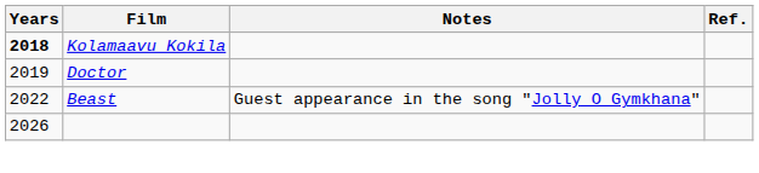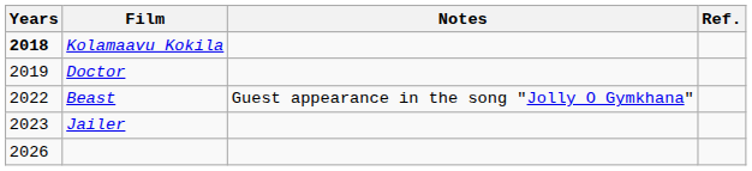 <table class="wikitable">
 <tr>
 <th>Years</th>
 <th>Film</th>
 <th>Notes</th>
 <th>Ref.</th>
 </tr>
 <tr>
 <td><strong>2018</strong></td>
 <td><em><a href='#'>Kolamaavu Kokila</a></em></td>
 <td></td>
 <td></td>
 </tr>
 <tr>
 <td>2019</td>
 <td><em><a href='#'>Doctor</a></em></td>
 <td></td>
 <td></td>
 </tr>
 <tr>
 <td>2022</td>
 <td><a href='#'><em>Beast</em></a></td>
 <td>Guest appearance in the song "<a href='#'>Jolly O Gymkhana</a>"</td>
 <td></td>
 </tr>
 <tr>
+<td>2023</td>
+<td><em><a href='#'>Jailer</a></em></td>
+<td></td>
+<td></td>
+</tr>
+<tr>
 <td>2026</td>
 <td></td>
 <td></td>
 <td></td>
 </tr>
 </table>
